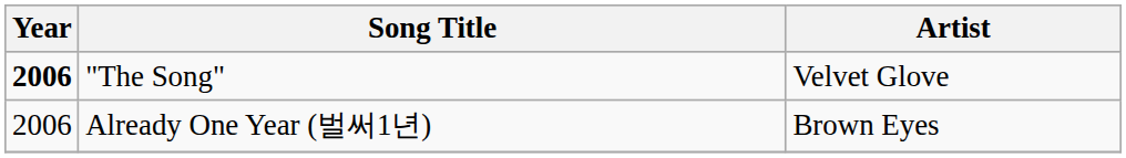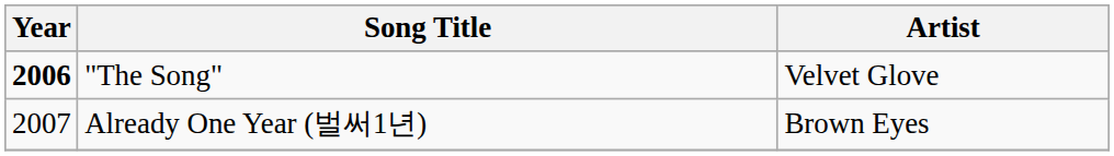 <table class="wikitable" style="width:600px">
 <tr>
 <th width=10>Year</th>
 <th>Song Title</th>
 <th>Artist</th>
 </tr>
 <tr>
 <td><strong>2006</strong></td>
 <td>"The Song" </td>
 <td>Velvet Glove</td>
 </tr>
 <tr>
-<td>2006</td>
+<td>2007</td>
 <td>Already One Year (벌써1년)</td>
 <td>Brown Eyes</td>
 </tr>
 <tr>
 </tr>
 </table>
